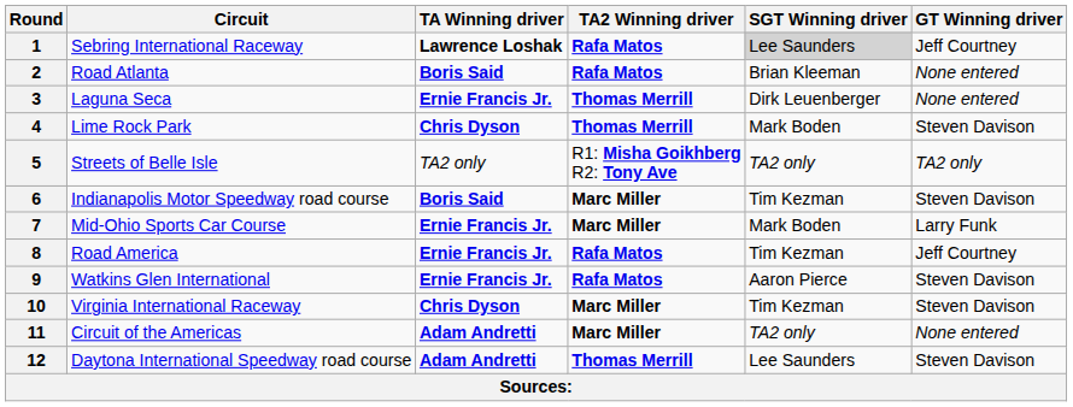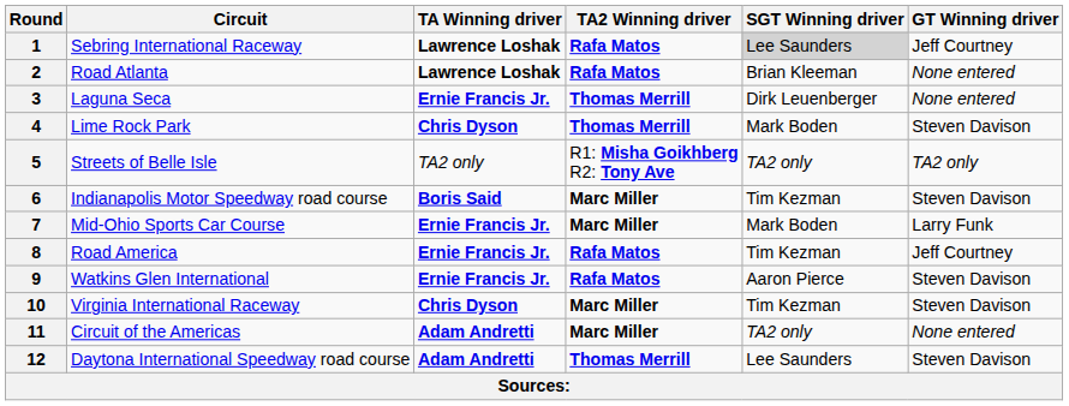 <table class="wikitable" style="font-size: 90%;">
 <tr>
 <th>Round</th>
 <th>Circuit</th>
 <th>TA Winning driver</th>
 <th>TA2 Winning driver</th>
 <th>SGT Winning driver</th>
 <th>GT Winning driver</th>
 </tr>
 <tr>
 <th>1</th>
 <td><a href='#'>Sebring International Raceway</a></td>
 <td> <strong>Lawrence Loshak</strong></td>
 <td> <strong><a href='#'>Rafa Matos</a></strong></td>
 <td style="background: lightgrey;"> Lee Saunders</td>
 <td> Jeff Courtney</td>
 </tr>
 <tr>
 <th>2</th>
 <td><a href='#'>Road Atlanta</a></td>
-<td> <strong><a href='#'>Boris Said</a></strong></td>
+<td> <strong>Lawrence Loshak</strong></td>
 <td> <strong><a href='#'>Rafa Matos</a></strong></td>
 <td> Brian Kleeman</td>
 <td><em>None entered</em></td>
 </tr>
 <tr>
 <th>3</th>
 <td><a href='#'>Laguna Seca</a></td>
 <td> <strong><a href='#'>Ernie Francis Jr.</a></strong></td>
 <td> <strong><a href='#'>Thomas Merrill</a></strong></td>
 <td> Dirk Leuenberger</td>
 <td><em>None entered</em></td>
 </tr>
 <tr>
 <th>4</th>
 <td><a href='#'>Lime Rock Park</a></td>
 <td> <strong><a href='#'>Chris Dyson</a></strong></td>
 <td> <strong><a href='#'>Thomas Merrill</a></strong></td>
 <td> Mark Boden</td>
 <td> Steven Davison</td>
 </tr>
 <tr>
 <th>5</th>
 <td><a href='#'>Streets of Belle Isle</a></td>
 <td><em>TA2 only</em></td>
 <td>R1:  <strong><a href='#'>Misha Goikhberg</a></strong><br>R2:  <strong><a href='#'>Tony Ave</a></strong></td>
 <td><em>TA2 only</em></td>
 <td><em>TA2 only</em></td>
 </tr>
 <tr>
 <th>6</th>
 <td><a href='#'>Indianapolis Motor Speedway</a> road course</td>
 <td> <strong><a href='#'>Boris Said</a></strong></td>
 <td> <strong>Marc Miller</strong></td>
 <td> Tim Kezman</td>
 <td> Steven Davison</td>
 </tr>
 <tr>
 <th>7</th>
 <td><a href='#'>Mid-Ohio Sports Car Course</a></td>
 <td> <strong><a href='#'>Ernie Francis Jr.</a></strong></td>
 <td> <strong>Marc Miller</strong></td>
 <td> Mark Boden</td>
 <td> Larry Funk</td>
 </tr>
 <tr>
 <th>8</th>
 <td><a href='#'>Road America</a></td>
 <td> <strong><a href='#'>Ernie Francis Jr.</a></strong></td>
 <td> <strong><a href='#'>Rafa Matos</a></strong></td>
 <td> Tim Kezman</td>
 <td> Jeff Courtney</td>
 </tr>
 <tr>
 <th>9</th>
 <td><a href='#'>Watkins Glen International</a></td>
 <td> <strong><a href='#'>Ernie Francis Jr.</a></strong></td>
 <td> <strong><a href='#'>Rafa Matos</a></strong></td>
 <td> Aaron Pierce</td>
 <td> Steven Davison</td>
 </tr>
 <tr>
 <th>10</th>
 <td><a href='#'>Virginia International Raceway</a></td>
 <td> <strong><a href='#'>Chris Dyson</a></strong></td>
 <td> <strong>Marc Miller</strong></td>
 <td> Tim Kezman</td>
 <td> Steven Davison</td>
 </tr>
 <tr>
 <th>11</th>
 <td><a href='#'>Circuit of the Americas</a></td>
 <td> <strong><a href='#'>Adam Andretti</a></strong></td>
 <td> <strong>Marc Miller</strong></td>
 <td><em>TA2 only</em></td>
 <td><em>None entered</em></td>
 </tr>
 <tr>
 <th>12</th>
 <td><a href='#'>Daytona International Speedway</a> road course</td>
 <td> <strong><a href='#'>Adam Andretti</a></strong></td>
 <td> <strong><a href='#'>Thomas Merrill</a></strong></td>
 <td> Lee Saunders</td>
 <td> Steven Davison</td>
 </tr>
 <tr>
 <th colspan=6>Sources:</th>
 </tr>
 </table>
